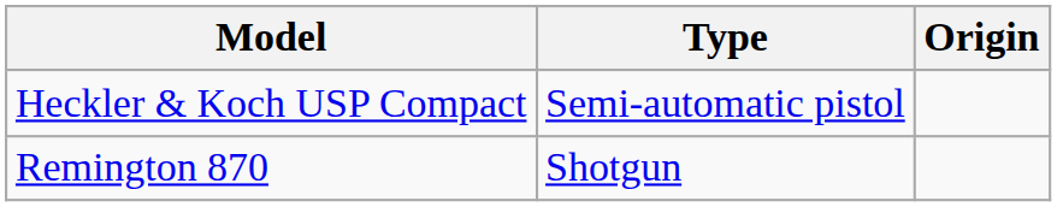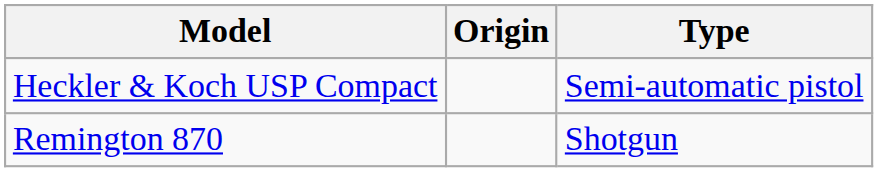 <table class="wikitable">
 <tr>
 <th>Model</th>
+<th>Origin</th>
 <th>Type</th>
-<th>Origin</th>
 </tr>
 <tr>
 <td><a href='#'>Heckler & Koch USP Compact</a></td>
+<td></td>
 <td><a href='#'>Semi-automatic pistol</a></td>
-<td></td>
 </tr>
 <tr>
 <td><a href='#'>Remington 870</a></td>
+<td></td>
 <td><a href='#'>Shotgun</a></td>
-<td></td>
 </tr>
 </table>
